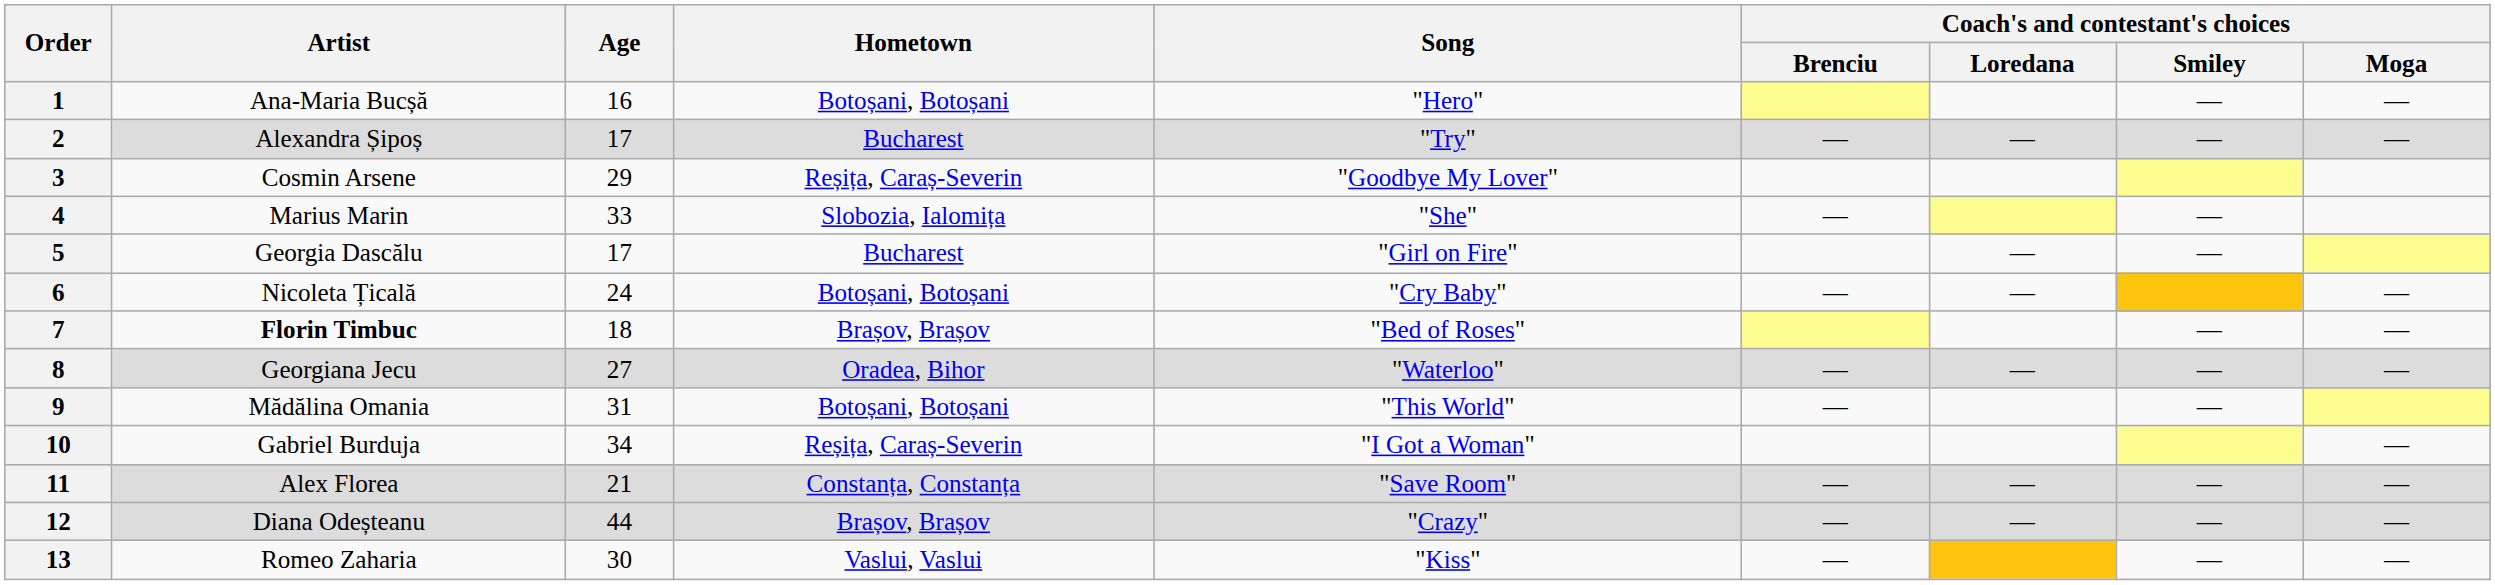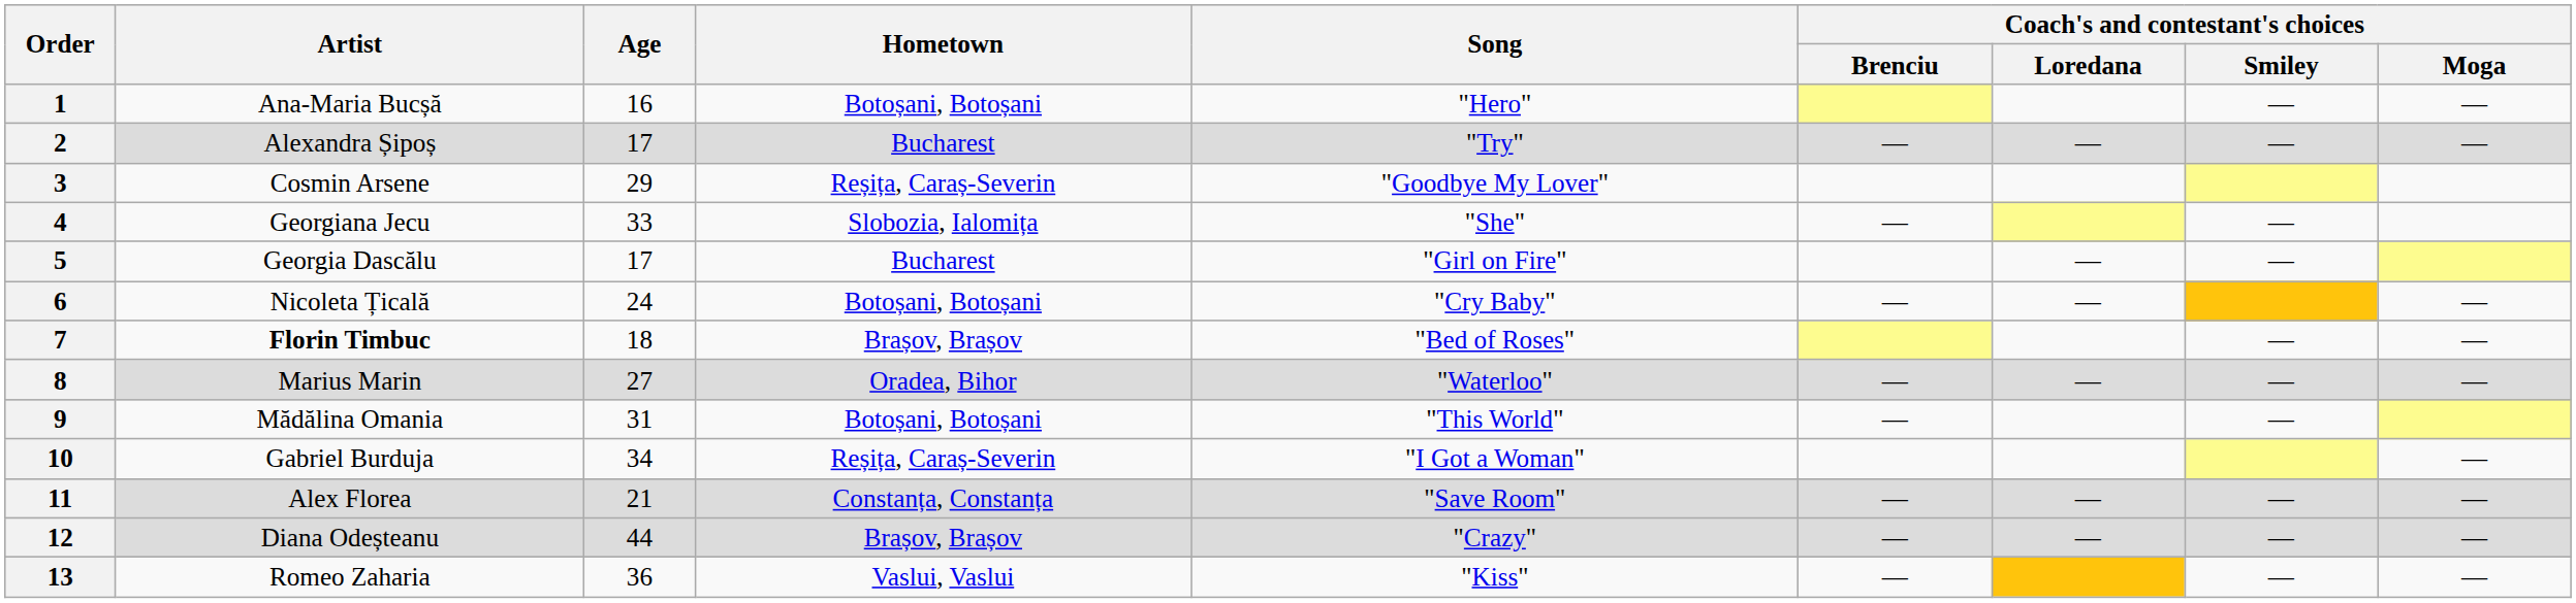 <table class="wikitable" style="text-align:center; line-height:17px; width:100%;">
 <tr>
 <th scope="col" rowspan="2" style="width:04%;">Order</th>
 <th scope="col" rowspan="2" style="width:17%;">Artist</th>
 <th scope="col" rowspan="2" style="width:04%;">Age</th>
 <th scope="col" rowspan="2" style="width:18%;">Hometown</th>
 <th scope="col" rowspan="2" style="width:22%;">Song</th>
 <th scope="col" colspan="4" style="width:24%;">Coach's and contestant's choices</th>
 </tr>
 <tr>
 <th style="width:07%;">Brenciu</th>
 <th style="width:07%;">Loredana</th>
 <th style="width:07%;">Smiley</th>
 <th style="width:07%;">Moga</th>
 </tr>
 <tr>
 <th>1</th>
 <td>Ana-Maria Bucșă</td>
 <td>16</td>
 <td><a href='#'>Botoșani</a>, <a href='#'>Botoșani</a></td>
 <td>"<a href='#'>Hero</a>"</td>
 <td style="background:#FDFC8F;"><strong></strong></td>
 <td><strong></strong></td>
 <td>—</td>
 <td>—</td>
 </tr>
 <tr style="background:#DCDCDC;">
 <th>2</th>
 <td>Alexandra Șipoș</td>
 <td>17</td>
 <td><a href='#'>Bucharest</a></td>
 <td>"<a href='#'>Try</a>"</td>
 <td>—</td>
 <td>—</td>
 <td>—</td>
 <td>—</td>
 </tr>
 <tr>
 <th>3</th>
 <td>Cosmin Arsene</td>
 <td>29</td>
 <td><a href='#'>Reșița</a>, <a href='#'>Caraș-Severin</a></td>
 <td>"<a href='#'>Goodbye My Lover</a>"</td>
 <td><strong></strong></td>
 <td><strong></strong></td>
 <td style="background:#FDFC8F;"><strong></strong></td>
 <td><strong></strong></td>
 </tr>
 <tr>
 <th>4</th>
-<td>Marius Marin</td>
+<td>Georgiana Jecu</td>
 <td>33</td>
 <td><a href='#'>Slobozia</a>, <a href='#'>Ialomița</a></td>
 <td>"<a href='#'>She</a>"</td>
 <td>—</td>
 <td style="background:#FDFC8F;"><strong></strong></td>
 <td>—</td>
 <td><strong></strong></td>
 </tr>
 <tr>
 <th>5</th>
 <td>Georgia Dascălu</td>
 <td>17</td>
 <td><a href='#'>Bucharest</a></td>
 <td>"<a href='#'>Girl on Fire</a>"</td>
 <td><strong></strong></td>
 <td>—</td>
 <td>—</td>
 <td style="background:#FDFC8F;"><strong></strong></td>
 </tr>
 <tr>
 <th>6</th>
 <td>Nicoleta Țicală</td>
 <td>24</td>
 <td><a href='#'>Botoșani</a>, <a href='#'>Botoșani</a></td>
 <td>"<a href='#'>Cry Baby</a>"</td>
 <td>—</td>
 <td>—</td>
 <td style="background:#FFC40C;"><strong></strong></td>
 <td>—</td>
 </tr>
 <tr>
 <th>7</th>
 <td><strong>Florin Timbuc</strong></td>
 <td>18</td>
 <td><a href='#'>Brașov</a>, <a href='#'>Brașov</a></td>
 <td>"<a href='#'>Bed of Roses</a>"</td>
 <td style="background:#FDFC8F;"><strong></strong></td>
 <td><strong></strong></td>
 <td>—</td>
 <td>—</td>
 </tr>
 <tr style="background:#DCDCDC;">
 <th>8</th>
-<td>Georgiana Jecu</td>
+<td>Marius Marin</td>
 <td>27</td>
 <td><a href='#'>Oradea</a>, <a href='#'>Bihor</a></td>
 <td>"<a href='#'>Waterloo</a>"</td>
 <td>—</td>
 <td>—</td>
 <td>—</td>
 <td>—</td>
 </tr>
 <tr>
 <th>9</th>
 <td>Mădălina Omania</td>
 <td>31</td>
 <td><a href='#'>Botoșani</a>, <a href='#'>Botoșani</a></td>
 <td>"<a href='#'>This World</a>"</td>
 <td>—</td>
 <td><strong></strong></td>
 <td>—</td>
 <td style="background:#FDFC8F;"><strong></strong></td>
 </tr>
 <tr>
 <th>10</th>
 <td>Gabriel Burduja</td>
 <td>34</td>
 <td><a href='#'>Reșița</a>, <a href='#'>Caraș-Severin</a></td>
 <td>"<a href='#'>I Got a Woman</a>"</td>
 <td><strong></strong></td>
 <td><strong></strong></td>
 <td style="background:#FDFC8F;"><strong></strong></td>
 <td>—</td>
 </tr>
 <tr style="background:#DCDCDC;">
 <th>11</th>
 <td>Alex Florea</td>
 <td>21</td>
 <td><a href='#'>Constanța</a>, <a href='#'>Constanța</a></td>
 <td>"<a href='#'>Save Room</a>"</td>
 <td>—</td>
 <td>—</td>
 <td>—</td>
 <td>—</td>
 </tr>
 <tr style="background:#DCDCDC;">
 <th>12</th>
 <td>Diana Odeșteanu</td>
 <td>44</td>
 <td><a href='#'>Brașov</a>, <a href='#'>Brașov</a></td>
 <td>"<a href='#'>Crazy</a>"</td>
 <td>—</td>
 <td>—</td>
 <td>—</td>
 <td>—</td>
 </tr>
 <tr>
 <th>13</th>
 <td>Romeo Zaharia</td>
-<td>30</td>
+<td>36</td>
 <td><a href='#'>Vaslui</a>, <a href='#'>Vaslui</a></td>
 <td>"<a href='#'>Kiss</a>"</td>
 <td>—</td>
 <td style="background:#FFC40C;"><strong></strong></td>
 <td>—</td>
 <td>—</td>
 </tr>
 </table>
